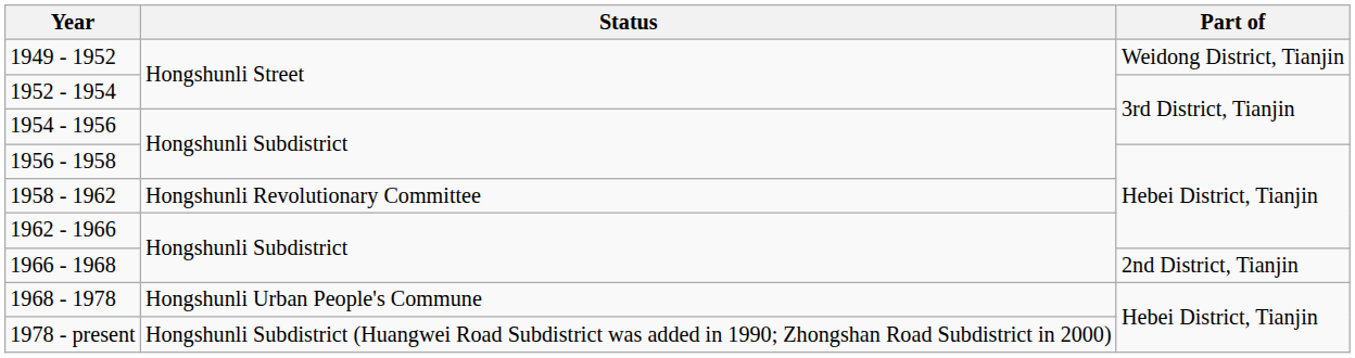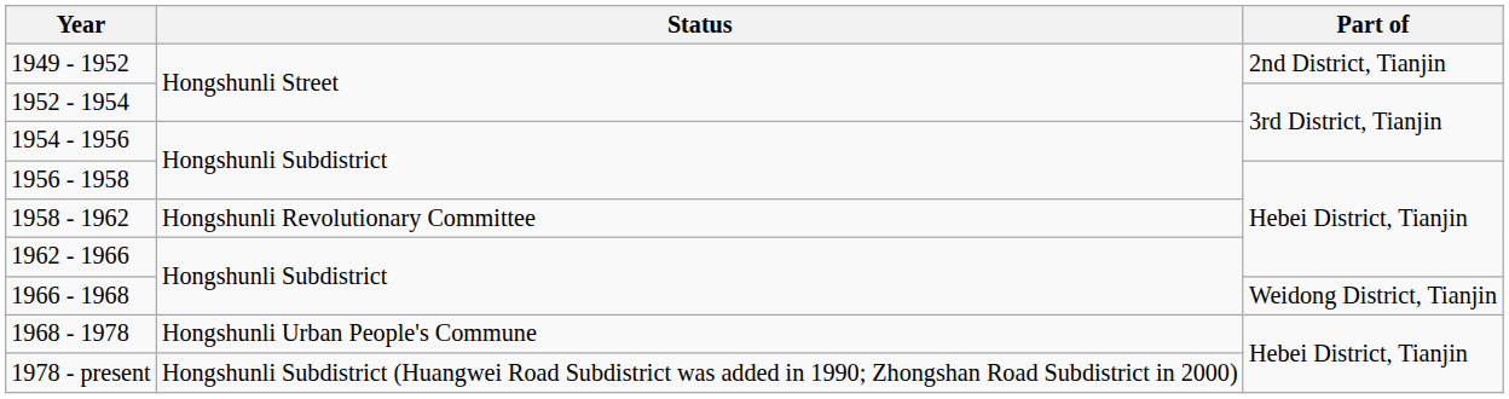 <table class="wikitable">
 <tr>
 <th>Year</th>
 <th>Status</th>
 <th>Part of</th>
 </tr>
 <tr>
 <td>1949 - 1952</td>
 <td rowspan="2">Hongshunli Street</td>
-<td>Weidong District, Tianjin</td>
+<td>2nd District, Tianjin</td>
 </tr>
 <tr>
 <td>1952 - 1954</td>
 <td rowspan="2">3rd District, Tianjin</td>
 </tr>
 <tr>
 <td>1954 - 1956</td>
 <td rowspan="2">Hongshunli Subdistrict</td>
 </tr>
 <tr>
 <td>1956 - 1958</td>
 <td rowspan="3">Hebei District, Tianjin</td>
 </tr>
 <tr>
 <td>1958 - 1962</td>
 <td>Hongshunli Revolutionary Committee</td>
 </tr>
 <tr>
 <td>1962 - 1966</td>
 <td rowspan="2">Hongshunli Subdistrict</td>
 </tr>
 <tr>
 <td>1966 - 1968</td>
-<td>2nd District, Tianjin</td>
+<td>Weidong District, Tianjin</td>
 </tr>
 <tr>
 <td>1968 - 1978</td>
 <td>Hongshunli Urban People's Commune</td>
 <td rowspan="2">Hebei District, Tianjin</td>
 </tr>
 <tr>
 <td>1978 - present</td>
 <td>Hongshunli Subdistrict (Huangwei Road Subdistrict was added in 1990; Zhongshan Road Subdistrict in 2000)</td>
 </tr>
 </table>
